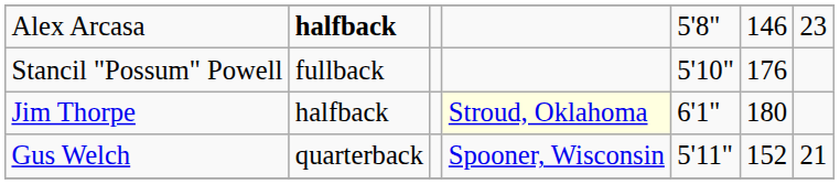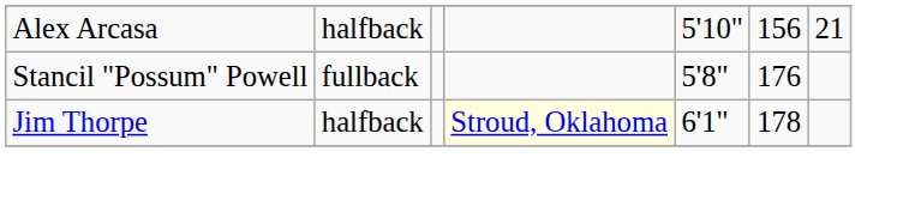 <table class="wikitable">
 <tr>
 </tr>
 <tr>
 <td>Alex Arcasa</td>
-<td><strong>halfback</strong></td>
+<td>halfback</td>
 <td></td>
 <td></td>
-<td>5'8"</td>
-<td>146</td>
-<td>23</td>
+<td>5'10"</td>
+<td>156</td>
+<td>21</td>
 </tr>
 <tr>
 <td>Stancil "Possum" Powell</td>
 <td>fullback</td>
 <td></td>
 <td></td>
-<td>5'10"</td>
+<td>5'8"</td>
 <td>176</td>
 </tr>
 <tr>
 <td><a href='#'>Jim Thorpe</a></td>
 <td>halfback</td>
 <td></td>
 <td style="background: lightyellow;"><a href='#'>Stroud, Oklahoma</a></td>
 <td>6'1"</td>
-<td>180</td>
+<td>178</td>
 <td></td>
-</tr>
-<tr>
-<td><a href='#'>Gus Welch</a></td>
-<td>quarterback</td>
-<td></td>
-<td><a href='#'>Spooner, Wisconsin</a></td>
-<td>5'11"</td>
-<td>152</td>
-<td>21</td>
 </tr>
 <tr>
 </tr>
 </table>
